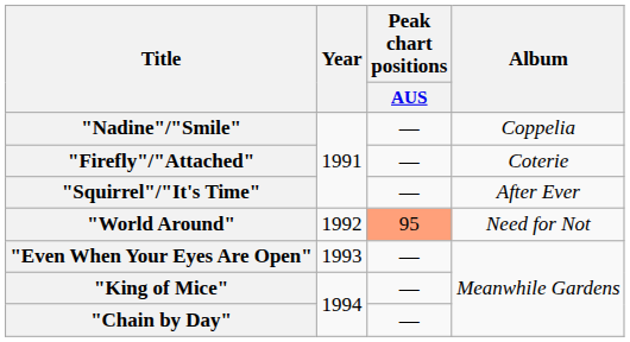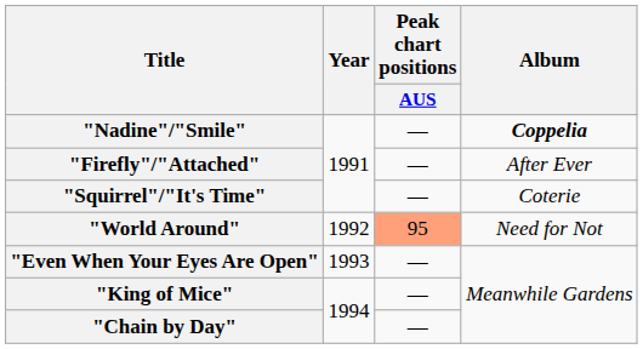 <table class="wikitable plainrowheaders" style="text-align:center;">
 <tr>
 <th scope="col" rowspan="2">Title</th>
 <th scope="col" rowspan="2">Year</th>
 <th scope="col" colspan="1">Peak chart positions</th>
 <th scope="col" rowspan="2">Album</th>
 </tr>
 <tr>
 <th scope="col" style="width:3em;font-size:90%;"><a href='#'>AUS</a><br></th>
 </tr>
 <tr>
 <th scope="row">"Nadine"/"Smile"</th>
 <td rowspan="3">1991</td>
 <td>—</td>
-<td><em>Coppelia</em></td>
+<td><strong><em>Coppelia</em></strong></td>
 </tr>
 <tr>
 <th scope="row">"Firefly"/"Attached"</th>
 <td>—</td>
-<td><em>Coterie</em></td>
+<td><em>After Ever</em></td>
 </tr>
 <tr>
 <th scope="row">"Squirrel"/"It's Time"</th>
 <td>—</td>
-<td><em>After Ever</em></td>
+<td><em>Coterie</em></td>
 </tr>
 <tr>
 <th scope="row">"World Around"</th>
 <td>1992</td>
 <td style="background: lightsalmon;">95</td>
 <td><em>Need for Not</em></td>
 </tr>
 <tr>
 <th scope="row">"Even When Your Eyes Are Open"</th>
 <td>1993</td>
 <td>—</td>
 <td rowspan="3"><em>Meanwhile Gardens</em></td>
 </tr>
 <tr>
 <th scope="row">"King of Mice"</th>
 <td rowspan="2">1994</td>
 <td>—</td>
 </tr>
 <tr>
 <th scope="row">"Chain by Day"</th>
 <td>—</td>
 </tr>
 </table>
